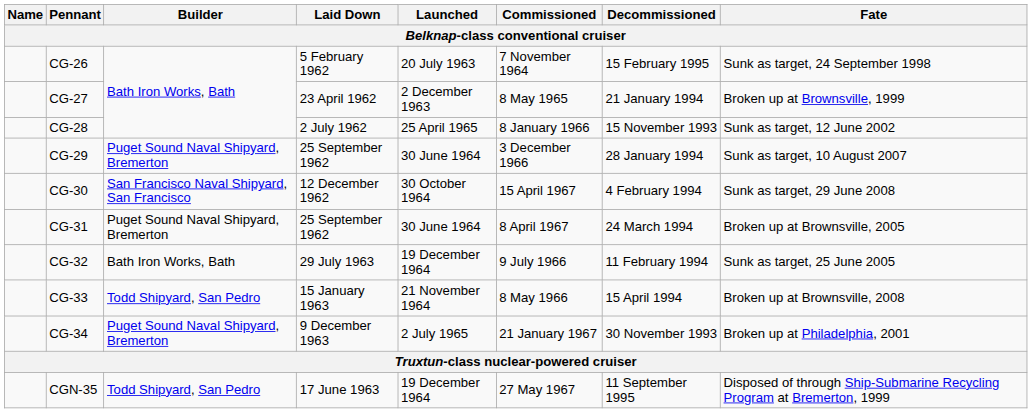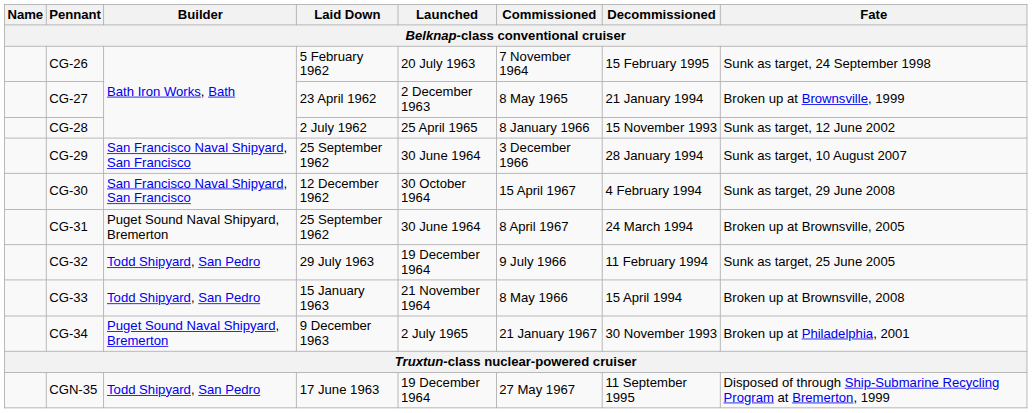 <table class="sortable wikitable">
 <tr>
 <th>Name</th>
 <th>Pennant</th>
 <th>Builder</th>
 <th>Laid Down</th>
 <th>Launched</th>
 <th>Commissioned</th>
 <th>Decommissioned</th>
 <th>Fate</th>
 </tr>
 <tr>
 <th colspan=8><em>Belknap</em>-class conventional cruiser</th>
 </tr>
 <tr>
 <td></td>
 <td>CG-26</td>
 <td rowspan=3><a href='#'>Bath Iron Works</a>, <a href='#'>Bath</a></td>
 <td>5 February 1962</td>
 <td>20 July 1963</td>
 <td>7 November 1964</td>
 <td>15 February 1995</td>
 <td>Sunk as target, 24 September 1998</td>
 </tr>
 <tr>
 <td></td>
 <td>CG-27</td>
 <td>23 April 1962</td>
 <td>2 December 1963</td>
 <td>8 May 1965</td>
 <td>21 January 1994</td>
 <td>Broken up at <a href='#'>Brownsville</a>, 1999</td>
 </tr>
 <tr>
 <td></td>
 <td>CG-28</td>
 <td>2 July 1962</td>
 <td>25 April 1965</td>
 <td>8 January 1966</td>
 <td>15 November 1993</td>
 <td>Sunk as target, 12 June 2002</td>
 </tr>
 <tr>
 <td></td>
 <td>CG-29</td>
-<td><a href='#'>Puget Sound Naval Shipyard</a>, <a href='#'>Bremerton</a></td>
+<td><a href='#'>San Francisco Naval Shipyard</a>, <a href='#'>San Francisco</a></td>
 <td>25 September 1962</td>
 <td>30 June 1964</td>
 <td>3 December 1966</td>
 <td>28 January 1994</td>
 <td>Sunk as target, 10 August 2007</td>
 </tr>
 <tr>
 <td></td>
 <td>CG-30</td>
 <td><a href='#'>San Francisco Naval Shipyard</a>, <a href='#'>San Francisco</a></td>
 <td>12 December 1962</td>
 <td>30 October 1964</td>
 <td>15 April 1967</td>
 <td>4 February 1994</td>
 <td>Sunk as target, 29 June 2008</td>
 </tr>
 <tr>
 <td></td>
 <td>CG-31</td>
 <td>Puget Sound Naval Shipyard, Bremerton</td>
 <td>25 September 1962</td>
 <td>30 June 1964</td>
 <td>8 April 1967</td>
 <td>24 March 1994</td>
 <td>Broken up at Brownsville, 2005</td>
 </tr>
 <tr>
 <td></td>
 <td>CG-32</td>
-<td>Bath Iron Works, Bath</td>
+<td><a href='#'>Todd Shipyard</a>, <a href='#'>San Pedro</a></td>
 <td>29 July 1963</td>
 <td>19 December 1964</td>
 <td>9 July 1966</td>
 <td>11 February 1994</td>
 <td>Sunk as target, 25 June 2005</td>
 </tr>
 <tr>
 <td></td>
 <td>CG-33</td>
 <td><a href='#'>Todd Shipyard</a>, <a href='#'>San Pedro</a></td>
 <td>15 January 1963</td>
 <td>21 November 1964</td>
 <td>8 May 1966</td>
 <td>15 April 1994</td>
 <td>Broken up at Brownsville, 2008</td>
 </tr>
 <tr>
 <td></td>
 <td>CG-34</td>
 <td><a href='#'>Puget Sound Naval Shipyard</a>, <a href='#'>Bremerton</a></td>
 <td>9 December 1963</td>
 <td>2 July 1965</td>
 <td>21 January 1967</td>
 <td>30 November 1993</td>
 <td>Broken up at <a href='#'>Philadelphia</a>, 2001</td>
 </tr>
 <tr>
 <th colspan=8><em>Truxtun</em>-class nuclear-powered cruiser</th>
 </tr>
 <tr>
 <td></td>
 <td>CGN-35</td>
 <td><a href='#'>Todd Shipyard</a>, <a href='#'>San Pedro</a></td>
 <td>17 June 1963</td>
 <td>19 December 1964</td>
 <td>27 May 1967</td>
 <td>11 September 1995</td>
 <td>Disposed of through <a href='#'>Ship-Submarine Recycling Program</a> at <a href='#'>Bremerton</a>, 1999</td>
 </tr>
 </table>
